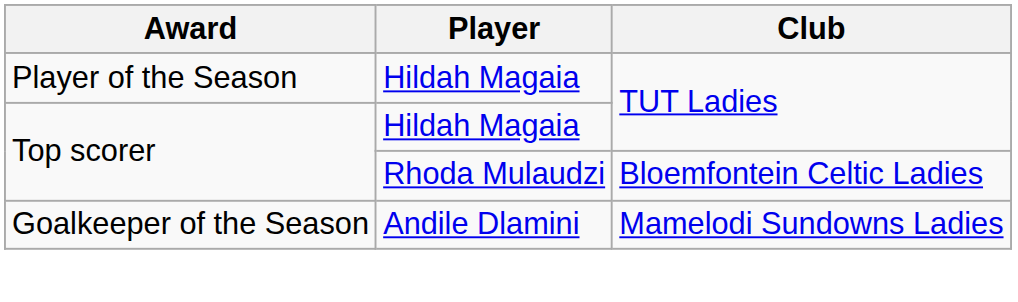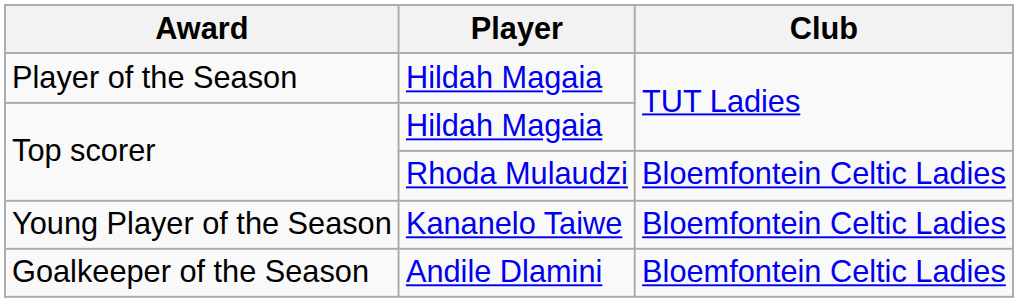 <table class="wikitable">
 <tr>
 <th>Award</th>
 <th>Player</th>
 <th>Club</th>
 </tr>
 <tr>
 <td>Player of the Season</td>
 <td> <a href='#'>Hildah Magaia</a></td>
 <td rowspan="2"><a href='#'>TUT Ladies</a></td>
 </tr>
 <tr>
 <td rowspan="2">Top scorer</td>
 <td> <a href='#'>Hildah Magaia</a></td>
 </tr>
 <tr>
 <td> <a href='#'>Rhoda Mulaudzi</a></td>
 <td><a href='#'>Bloemfontein Celtic Ladies</a></td>
 </tr>
 <tr>
+<td>Young Player of the Season</td>
+<td> <a href='#'>Kananelo Taiwe</a></td>
+<td><a href='#'>Bloemfontein Celtic Ladies</a></td>
+</tr>
+<tr>
 <td>Goalkeeper of the Season</td>
 <td> <a href='#'>Andile Dlamini</a></td>
-<td><a href='#'>Mamelodi Sundowns Ladies</a></td>
+<td><a href='#'>Bloemfontein Celtic Ladies</a></td>
 </tr>
 </table>
